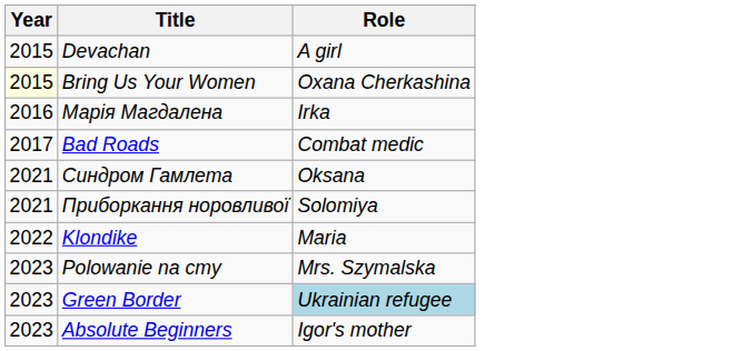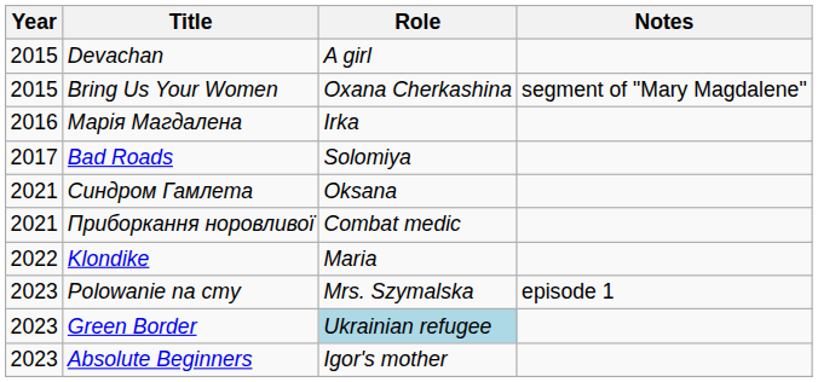 <table class="wikitable">
 <tr>
 <th><strong>Year</strong></th>
 <th>Title</th>
 <th><strong>Role</strong></th>
+<th>Notes</th>
 </tr>
 <tr>
 <td>2015</td>
 <td><em>Devachan</em></td>
 <td><em>A girl</em></td>
+<td></td>
 </tr>
 <tr>
-<td style="background: lightyellow;">2015</td>
+<td>2015</td>
 <td><em>Bring Us Your Women</em></td>
 <td><em>Oxana Cherkashina</em></td>
+<td>segment of "Mary Magdalene"</td>
 </tr>
 <tr>
 <td>2016</td>
 <td><em>Марія Магдалена</em></td>
 <td><em>Irka</em></td>
+<td></td>
 </tr>
 <tr>
 <td>2017</td>
 <td><em><a href='#'>Bad Roads</a></em></td>
-<td><em>Combat medic</em></td>
+<td><em>Solomiya</em></td>
+<td></td>
 </tr>
 <tr>
 <td>2021</td>
 <td><em>Синдром Гамлета</em></td>
 <td><em>Oksana</em></td>
+<td></td>
 </tr>
 <tr>
 <td>2021</td>
 <td><em>Приборкання норовливої</em></td>
-<td><em>Solomiya</em></td>
+<td><em>Combat medic</em></td>
+<td></td>
 </tr>
 <tr>
 <td>2022</td>
 <td><a href='#'><em>Klondike</em></a></td>
 <td><em>Maria</em></td>
+<td></td>
 </tr>
 <tr>
 <td>2023</td>
 <td><em>Polowanie na cmy</em></td>
 <td><em>Mrs. Szymalska</em></td>
+<td>episode 1</td>
 </tr>
 <tr>
 <td>2023</td>
 <td><em><a href='#'>Green Border</a></em></td>
 <td style="background: lightblue;"><em>Ukrainian refugee</em></td>
+<td></td>
 </tr>
 <tr>
 <td>2023</td>
 <td><em><a href='#'>Absolute Beginners</a></em></td>
 <td><em>Igor's mother</em></td>
+<td></td>
 </tr>
 </table>
